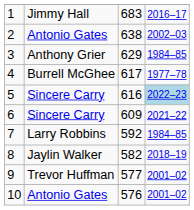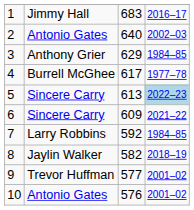 <table class="wikitable">
 <tr>
 </tr>
 <tr>
 <td>1</td>
 <td>Jimmy Hall</td>
 <td>683</td>
 <td style="font-size:80%;"><a href='#'>2016–17</a></td>
 </tr>
 <tr>
 <td>2</td>
 <td><a href='#'>Antonio Gates</a></td>
-<td>638</td>
+<td>640</td>
 <td style="font-size:80%;"><a href='#'>2002–03</a></td>
 </tr>
 <tr>
 <td>3</td>
 <td>Anthony Grier</td>
 <td>629</td>
 <td style="font-size:80%;"><a href='#'>1984–85</a></td>
 </tr>
 <tr>
 <td>4</td>
 <td>Burrell McGhee</td>
 <td>617</td>
 <td style="font-size:80%;"><a href='#'>1977–78</a></td>
 </tr>
 <tr>
 <td>5</td>
 <td><a href='#'>Sincere Carry</a></td>
-<td>616</td>
+<td>613</td>
 <td style="background: lightblue; font-size:80%;"><a href='#'>2022–23</a></td>
 </tr>
 <tr>
 <td>6</td>
 <td><a href='#'>Sincere Carry</a></td>
 <td>609</td>
 <td style="font-size:80%;"><a href='#'>2021–22</a></td>
 </tr>
 <tr>
 <td>7</td>
 <td>Larry Robbins</td>
 <td>592</td>
 <td style="font-size:80%;"><a href='#'>1984–85</a></td>
 </tr>
 <tr>
 <td>8</td>
 <td>Jaylin Walker</td>
 <td>582</td>
 <td style="font-size:80%;"><a href='#'>2018–19</a></td>
 </tr>
 <tr>
 <td>9</td>
 <td>Trevor Huffman</td>
 <td>577</td>
 <td style="font-size:80%;"><a href='#'>2001–02</a></td>
 </tr>
 <tr>
 <td>10</td>
 <td><a href='#'>Antonio Gates</a></td>
 <td>576</td>
 <td style="font-size:80%;"><a href='#'>2001–02</a></td>
 </tr>
 </table>
